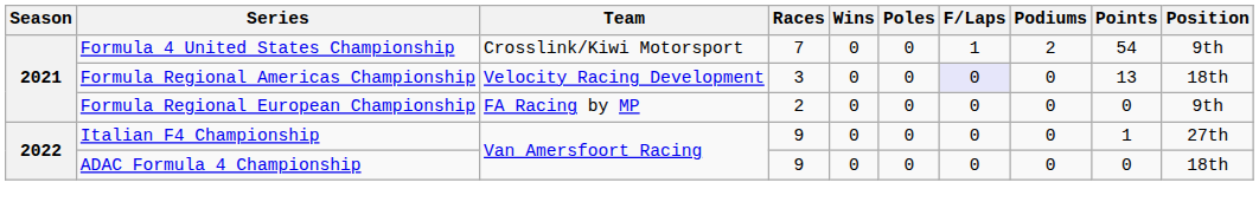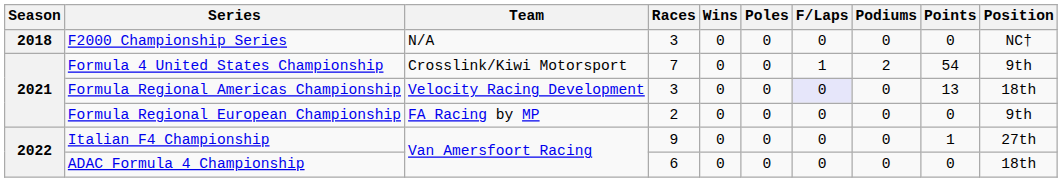 <table class="wikitable" style="font-size: 90%; text-align:center">
 <tr>
 <th>Season</th>
 <th>Series</th>
 <th>Team</th>
 <th>Races</th>
 <th>Wins</th>
 <th>Poles</th>
 <th>F/Laps</th>
 <th>Podiums</th>
 <th>Points</th>
 <th>Position</th>
+</tr>
+<tr>
+<th>2018</th>
+<td align=left><a href='#'>F2000 Championship Series</a></td>
+<td align=left>N/A</td>
+<td>3</td>
+<td>0</td>
+<td>0</td>
+<td>0</td>
+<td>0</td>
+<td>0</td>
+<td>NC†</td>
 </tr>
 <tr>
 <th rowspan=3>2021</th>
 <td align=left><a href='#'>Formula 4 United States Championship</a></td>
 <td align=left>Crosslink/Kiwi Motorsport</td>
 <td>7</td>
 <td>0</td>
 <td>0</td>
 <td>1</td>
 <td>2</td>
 <td>54</td>
 <td>9th</td>
 </tr>
 <tr>
 <td align=left nowrap><a href='#'>Formula Regional Americas Championship</a></td>
 <td align=left nowrap><a href='#'>Velocity Racing Development</a></td>
 <td>3</td>
 <td>0</td>
 <td>0</td>
 <td style="background: lavender;">0</td>
 <td>0</td>
 <td>13</td>
 <td>18th</td>
 </tr>
 <tr>
 <td align=left nowrap><a href='#'>Formula Regional European Championship</a></td>
 <td align=left nowrap><a href='#'>FA Racing</a> by <a href='#'>MP</a></td>
 <td>2</td>
 <td>0</td>
 <td>0</td>
 <td>0</td>
 <td>0</td>
 <td>0</td>
 <td>9th</td>
 </tr>
 <tr>
 <th rowspan="2">2022</th>
 <td align=left><a href='#'>Italian F4 Championship</a></td>
 <td rowspan="2" align=left><a href='#'>Van Amersfoort Racing</a></td>
 <td>9</td>
 <td>0</td>
 <td>0</td>
 <td>0</td>
 <td>0</td>
 <td>1</td>
 <td>27th</td>
 </tr>
 <tr>
 <td align=left><a href='#'>ADAC Formula 4 Championship</a></td>
-<td>9</td>
+<td>6</td>
 <td>0</td>
 <td>0</td>
 <td>0</td>
 <td>0</td>
 <td>0</td>
 <td>18th</td>
 </tr>
 </table>
